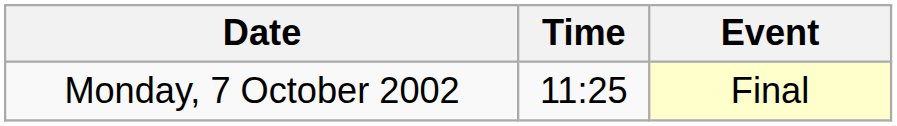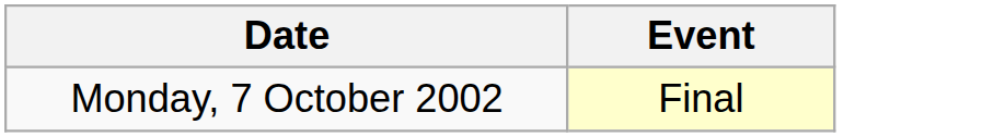 <table class = "wikitable" style="text-align:center;">
 <tr>
 <th width=220>Date</th>
-<th width=50>Time</th>
 <th width=100>Event</th>
 </tr>
 <tr>
 <td>Monday, 7 October 2002</td>
-<td>11:25</td>
 <td bgcolor=ffffcc>Final</td>
 </tr>
 </table>
